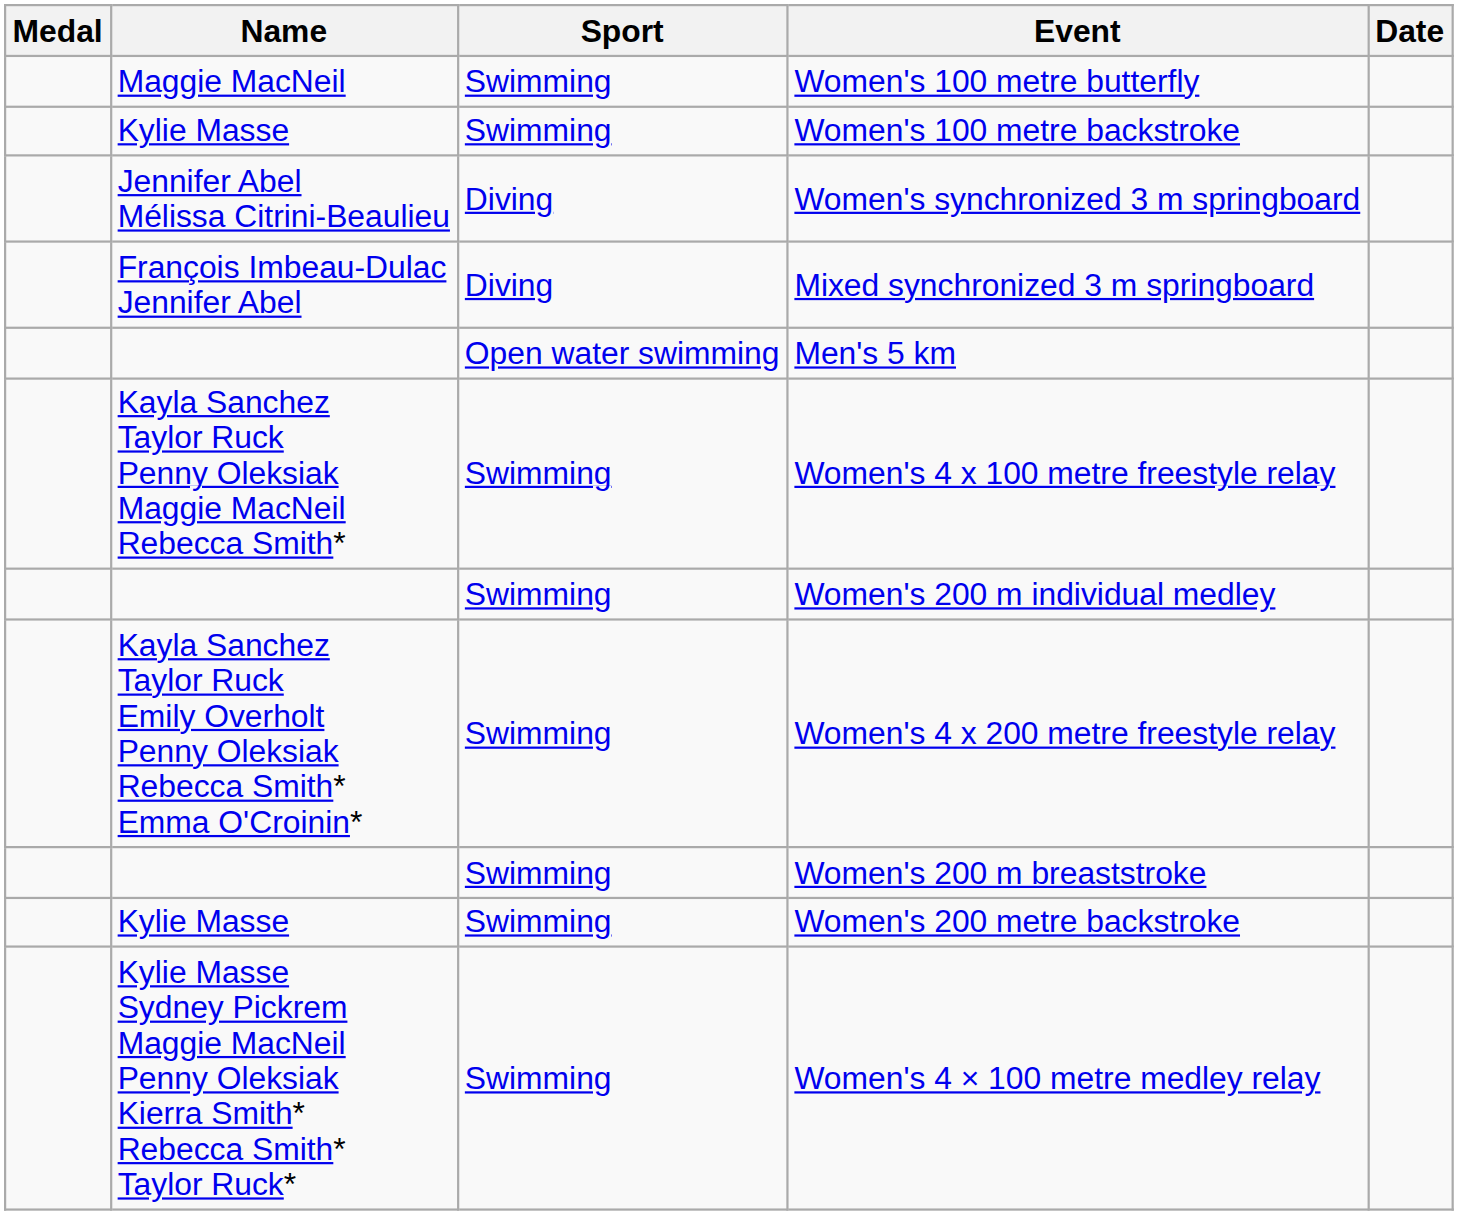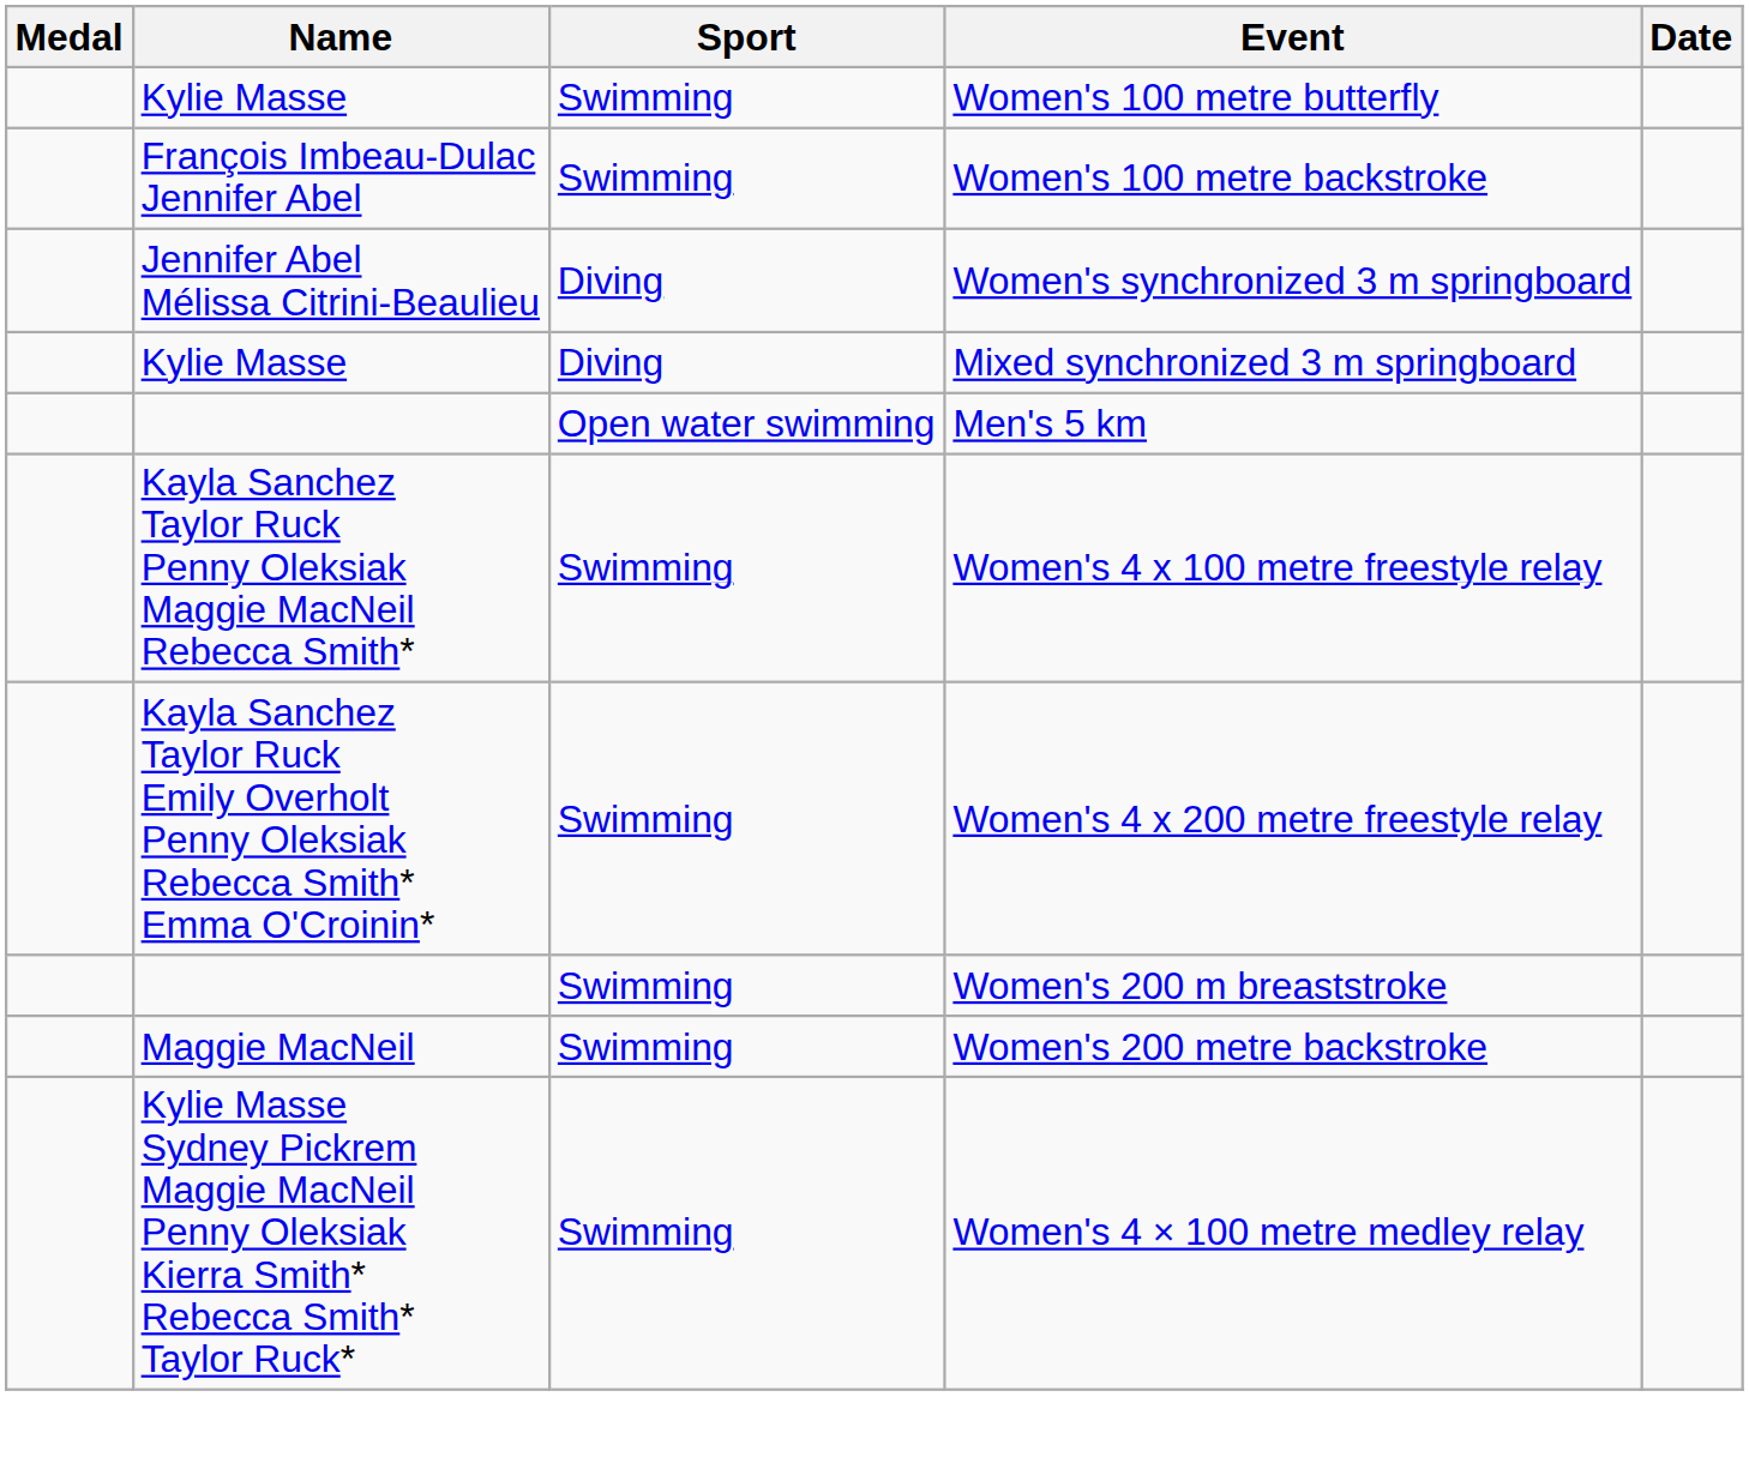 <table class="wikitable sortable" style="font-size:90%">
 <tr>
 <th>Medal</th>
 <th>Name</th>
 <th>Sport</th>
 <th>Event</th>
 <th>Date</th>
 </tr>
 <tr>
 <td></td>
-<td><a href='#'>Maggie MacNeil</a></td>
+<td><a href='#'>Kylie Masse</a></td>
 <td><a href='#'>Swimming</a></td>
 <td><a href='#'>Women's 100 metre butterfly</a></td>
 <td></td>
 </tr>
 <tr>
 <td></td>
-<td><a href='#'>Kylie Masse</a></td>
+<td><a href='#'>François Imbeau-Dulac</a><br><a href='#'>Jennifer Abel</a></td>
 <td><a href='#'>Swimming</a></td>
 <td><a href='#'>Women's 100 metre backstroke</a></td>
 <td></td>
 </tr>
 <tr>
 <td></td>
 <td><a href='#'>Jennifer Abel</a><br><a href='#'>Mélissa Citrini-Beaulieu</a></td>
 <td><a href='#'>Diving</a></td>
 <td><a href='#'>Women's synchronized 3 m springboard</a></td>
 <td></td>
 </tr>
 <tr>
 <td></td>
-<td><a href='#'>François Imbeau-Dulac</a><br><a href='#'>Jennifer Abel</a></td>
+<td><a href='#'>Kylie Masse</a></td>
 <td><a href='#'>Diving</a></td>
 <td><a href='#'>Mixed synchronized 3 m springboard</a></td>
 <td></td>
 </tr>
 <tr>
 <td></td>
 <td></td>
 <td><a href='#'>Open water swimming</a></td>
 <td><a href='#'>Men's 5 km</a></td>
 <td></td>
 </tr>
 <tr>
 <td></td>
 <td><a href='#'>Kayla Sanchez</a><br><a href='#'>Taylor Ruck</a><br><a href='#'>Penny Oleksiak</a><br><a href='#'>Maggie MacNeil</a><br><a href='#'>Rebecca Smith</a>*</td>
 <td><a href='#'>Swimming</a></td>
 <td><a href='#'>Women's 4 x 100 metre freestyle relay</a></td>
 <td></td>
 </tr>
 <tr>
 <td></td>
-<td></td>
-<td><a href='#'>Swimming</a></td>
-<td><a href='#'>Women's 200 m individual medley</a></td>
-<td></td>
-</tr>
-<tr>
-<td></td>
 <td><a href='#'>Kayla Sanchez</a><br><a href='#'>Taylor Ruck</a><br><a href='#'>Emily Overholt</a><br><a href='#'>Penny Oleksiak</a><br><a href='#'>Rebecca Smith</a>*<br><a href='#'>Emma O'Croinin</a>*</td>
 <td><a href='#'>Swimming</a></td>
 <td><a href='#'>Women's 4 x 200 metre freestyle relay</a></td>
 <td></td>
 </tr>
 <tr>
 <td></td>
 <td></td>
 <td><a href='#'>Swimming</a></td>
 <td><a href='#'>Women's 200 m breaststroke</a></td>
 <td></td>
 </tr>
 <tr>
 <td></td>
-<td><a href='#'>Kylie Masse</a></td>
+<td><a href='#'>Maggie MacNeil</a></td>
 <td><a href='#'>Swimming</a></td>
 <td><a href='#'>Women's 200 metre backstroke</a></td>
 <td></td>
 </tr>
 <tr>
 <td></td>
 <td><a href='#'>Kylie Masse</a> <br><a href='#'>Sydney Pickrem</a><br><a href='#'>Maggie MacNeil</a> <br><a href='#'>Penny Oleksiak</a><br><a href='#'>Kierra Smith</a>*<br><a href='#'>Rebecca Smith</a>*<br><a href='#'>Taylor Ruck</a>*</td>
 <td><a href='#'>Swimming</a></td>
 <td><a href='#'>Women's 4 × 100 metre medley relay</a></td>
 <td></td>
 </tr>
 </table>
